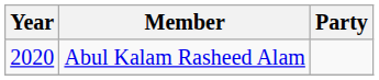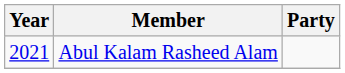 <table class="wikitable sortable">
 <tr>
 <th>Year</th>
 <th>Member</th>
 <th colspan=2>Party</th>
 </tr>
 <tr>
-<td><a href='#'>2020</a></td>
+<td><a href='#'>2021</a></td>
 <td><a href='#'>Abul Kalam Rasheed Alam</a></td>
 <td></td>
 </tr>
 <tr>
 </tr>
 </table>
